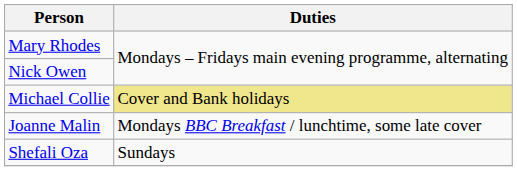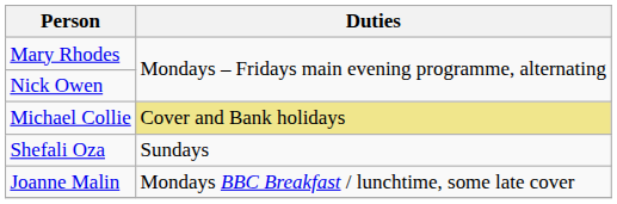 <table class="wikitable">
 <tr>
 <th>Person</th>
 <th>Duties</th>
 </tr>
 <tr>
 <td><a href='#'>Mary Rhodes</a></td>
 <td rowspan="2">Mondays – Fridays main evening programme, alternating</td>
 </tr>
 <tr>
 <td><a href='#'>Nick Owen</a></td>
 </tr>
 <tr>
 <td><a href='#'>Michael Collie</a></td>
 <td style="background: khaki;">Cover and Bank holidays</td>
 </tr>
 <tr>
+<td><a href='#'>Shefali Oza</a></td>
+<td>Sundays</td>
+</tr>
+<tr>
 <td><a href='#'>Joanne Malin</a></td>
 <td>Mondays <em><a href='#'>BBC Breakfast</a></em> / lunchtime, some late cover</td>
 </tr>
 <tr>
-<td><a href='#'>Shefali Oza</a></td>
-<td>Sundays</td>
-</tr>
-<tr>
 </tr>
 </table>
